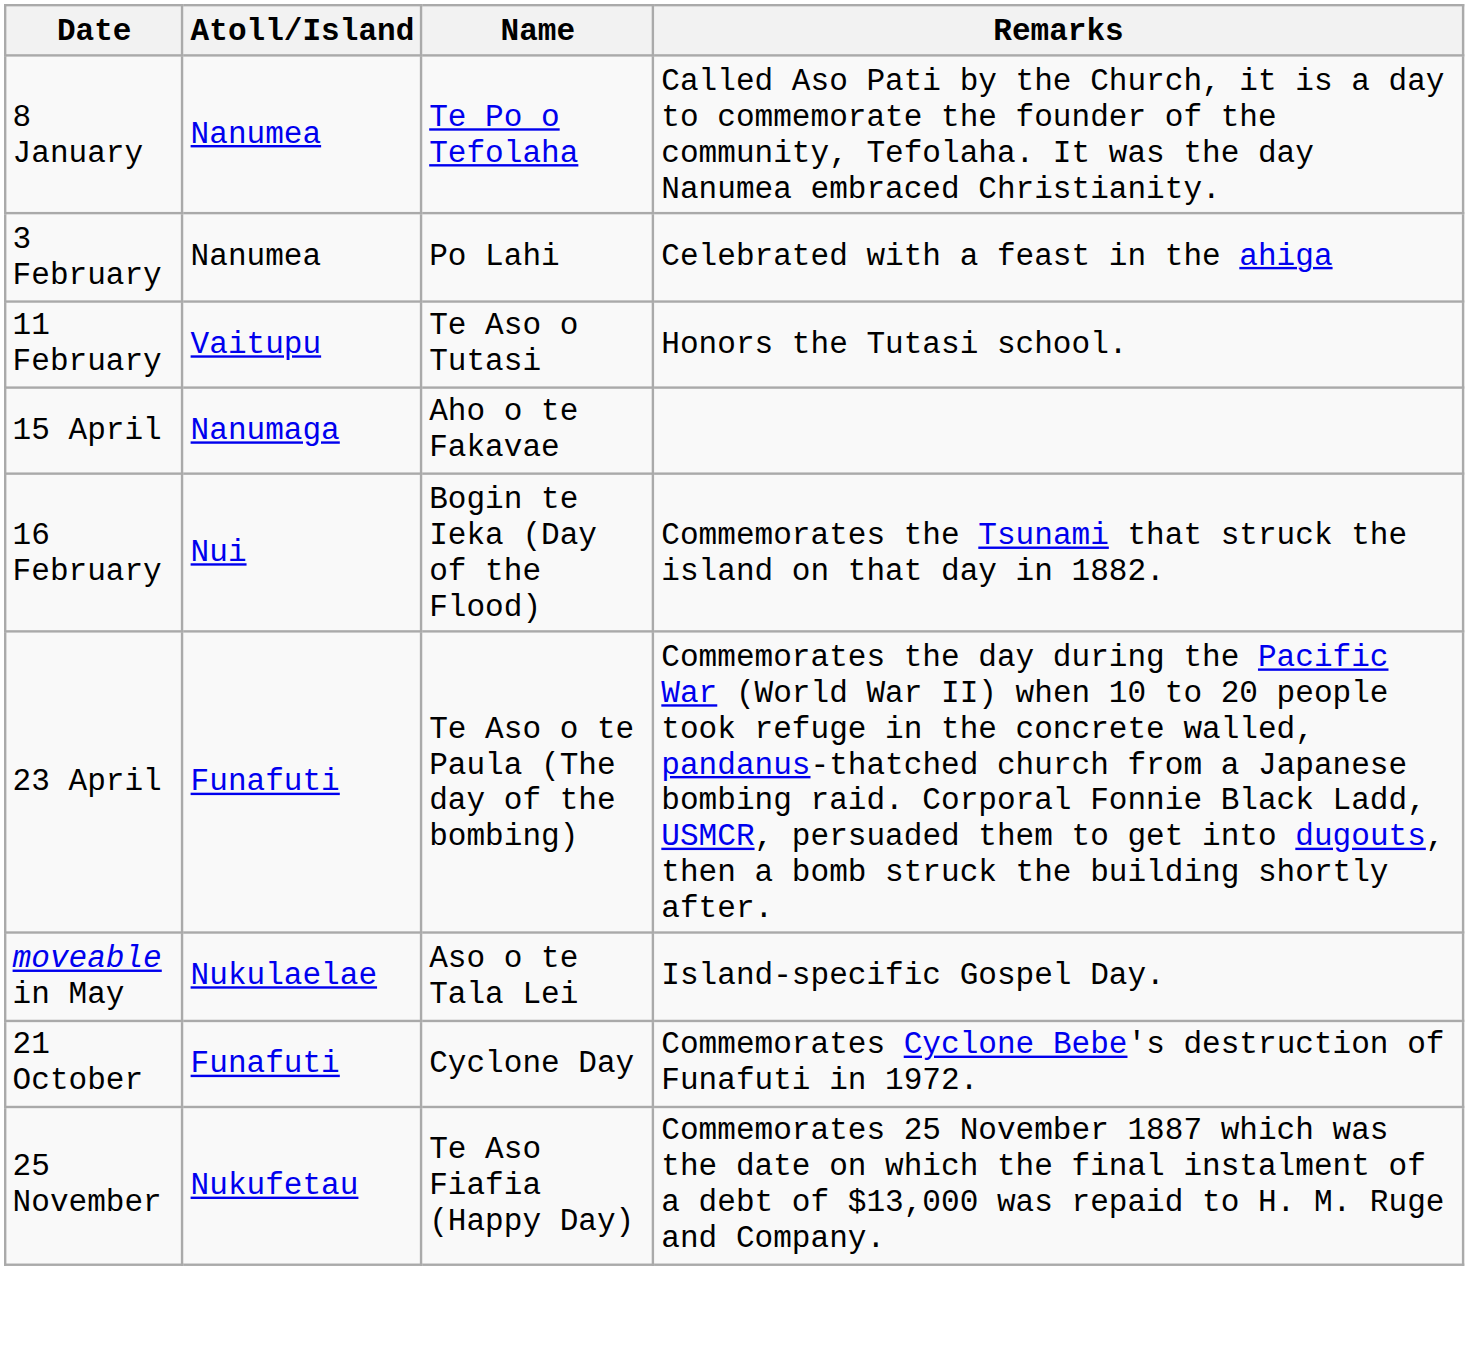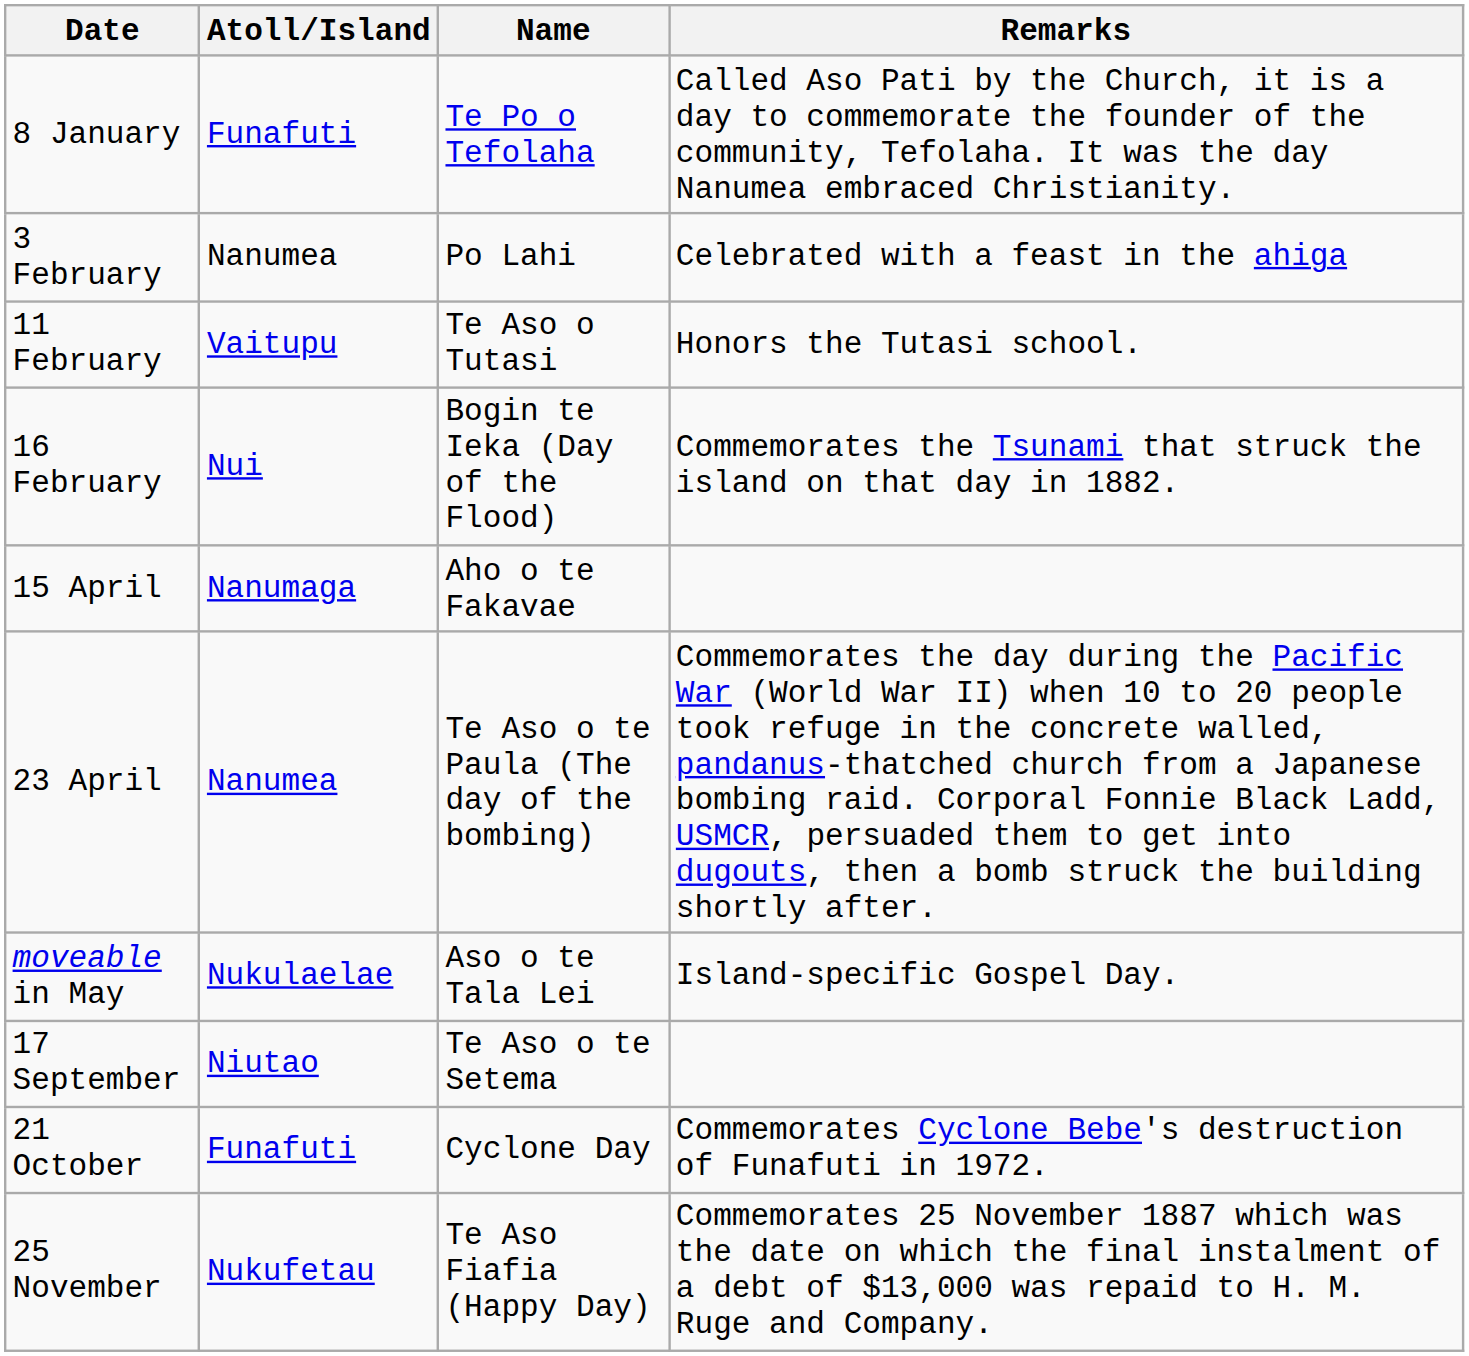 <table class="wikitable sortable">
 <tr>
 <th>Date</th>
 <th>Atoll/Island</th>
 <th>Name</th>
 <th>Remarks</th>
 </tr>
 <tr>
 <td>8 January</td>
-<td><a href='#'>Nanumea</a></td>
+<td><a href='#'>Funafuti</a></td>
 <td><a href='#'>Te Po o Tefolaha</a></td>
 <td>Called Aso Pati by the Church, it is a day to commemorate the founder of the community, Tefolaha. It was the day Nanumea embraced Christianity.</td>
 </tr>
 <tr>
 <td>3 February</td>
 <td>Nanumea</td>
 <td>Po Lahi</td>
 <td>Celebrated with a feast in the <a href='#'>ahiga</a></td>
 </tr>
 <tr>
 <td>11 February</td>
 <td><a href='#'>Vaitupu</a></td>
 <td>Te Aso o Tutasi</td>
 <td>Honors the Tutasi school.</td>
 </tr>
 <tr>
+<td>16 February</td>
+<td><a href='#'>Nui</a></td>
+<td>Bogin te Ieka (Day of the Flood)</td>
+<td>Commemorates the <a href='#'>Tsunami</a> that struck the island on that day in 1882.</td>
+</tr>
+<tr>
 <td>15 April</td>
 <td><a href='#'>Nanumaga</a></td>
 <td>Aho o te Fakavae</td>
 <td></td>
 </tr>
 <tr>
-<td>16 February</td>
-<td><a href='#'>Nui</a></td>
-<td>Bogin te Ieka (Day of the Flood)</td>
-<td>Commemorates the <a href='#'>Tsunami</a> that struck the island on that day in 1882.</td>
-</tr>
-<tr>
 <td>23 April</td>
-<td><a href='#'>Funafuti</a></td>
+<td><a href='#'>Nanumea</a></td>
 <td>Te Aso o te Paula (The day of the bombing)</td>
 <td>Commemorates the day during the <a href='#'>Pacific War</a> (World War II) when 10 to 20 people took refuge in the concrete walled, <a href='#'>pandanus</a>-thatched church from a Japanese bombing raid. Corporal Fonnie Black Ladd, <a href='#'>USMCR</a>, persuaded them to get into <a href='#'>dugouts</a>, then a bomb struck the building shortly after.</td>
 </tr>
 <tr>
 <td><em><a href='#'>moveable</a></em> in May</td>
 <td><a href='#'>Nukulaelae</a></td>
 <td>Aso o te Tala Lei</td>
 <td>Island-specific Gospel Day.</td>
+</tr>
+<tr>
+<td>17 September</td>
+<td><a href='#'>Niutao</a></td>
+<td>Te Aso o te Setema</td>
+<td></td>
 </tr>
 <tr>
 <td>21 October</td>
 <td><a href='#'>Funafuti</a></td>
 <td>Cyclone Day</td>
 <td>Commemorates <a href='#'>Cyclone Bebe</a>'s destruction of Funafuti in 1972.</td>
 </tr>
 <tr>
 <td>25 November</td>
 <td><a href='#'>Nukufetau</a></td>
 <td>Te Aso Fiafia (Happy Day)</td>
 <td>Commemorates 25 November 1887 which was the date on which the final instalment of a debt of $13,000 was repaid to H. M. Ruge and Company.</td>
 </tr>
 </table>
